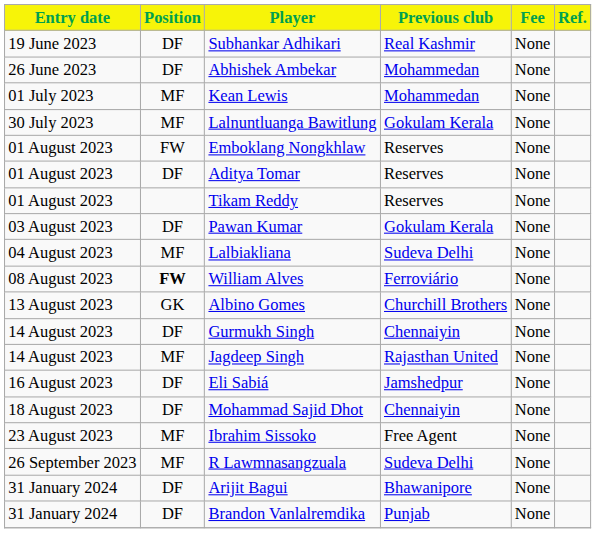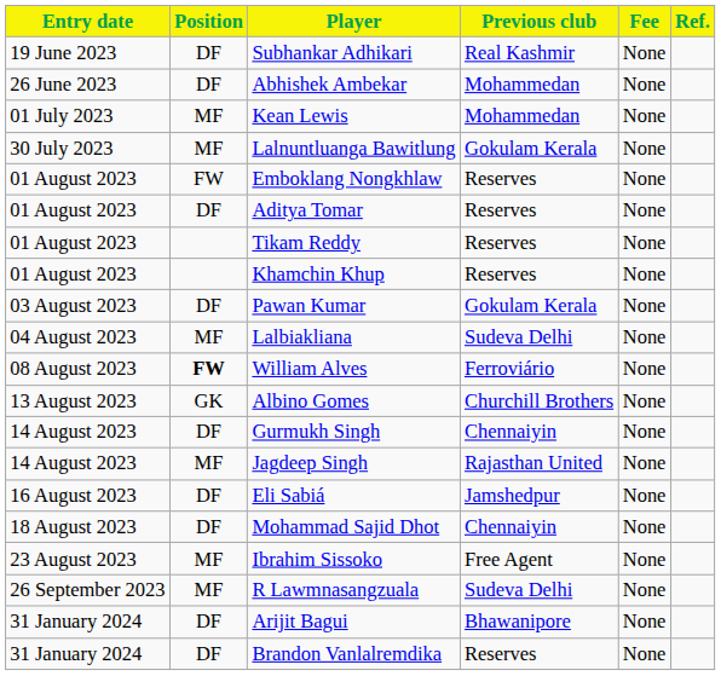 <table class="wikitable sortable">
 <tr>
 <th style="background:#F7F408; color:#00A050;"><strong>Entry date</strong></th>
 <th style="background:#F7F408; color:#00A050;"><strong>Position</strong></th>
 <th style="background:#F7F408; color:#00A050;"><strong>Player</strong></th>
 <th style="background:#F7F408; color:#00A050;"><strong>Previous club</strong></th>
 <th style="background:#F7F408; color:#00A050;"><strong>Fee</strong></th>
 <th style="background:#F7F408; color:#00A050;"><strong>Ref.</strong></th>
 </tr>
 <tr>
 <td>19 June 2023</td>
 <td style="text-align:center;">DF</td>
 <td style="text-align:left;"><a href='#'>Subhankar Adhikari</a></td>
 <td style="text-align:left;"> <a href='#'>Real Kashmir</a></td>
 <td>None</td>
 <td></td>
 </tr>
 <tr>
 <td>26 June 2023</td>
 <td style="text-align:center;">DF</td>
 <td style="text-align:left;"><a href='#'>Abhishek Ambekar</a></td>
 <td style="text-align:left;"> <a href='#'>Mohammedan</a></td>
 <td>None</td>
 <td></td>
 </tr>
 <tr>
 <td>01 July 2023</td>
 <td style="text-align:center;">MF</td>
 <td style="text-align:left;"><a href='#'>Kean Lewis</a></td>
 <td style="text-align:left;"> <a href='#'>Mohammedan</a></td>
 <td>None</td>
 <td></td>
 </tr>
 <tr>
 <td>30 July 2023</td>
 <td style="text-align:center;">MF</td>
 <td style="text-align:left;"><a href='#'>Lalnuntluanga Bawitlung</a></td>
 <td style="text-align:left;"> <a href='#'>Gokulam Kerala</a></td>
 <td>None</td>
 <td></td>
 </tr>
 <tr>
 <td>01 August 2023</td>
 <td style="text-align:center;">FW</td>
 <td style="text-align:left;"><a href='#'>Emboklang Nongkhlaw</a></td>
 <td style="text-align:left;"> Reserves</td>
 <td>None</td>
 <td></td>
 </tr>
 <tr>
 <td>01 August 2023</td>
 <td style="text-align:center;">DF</td>
 <td style="text-align:left;"><a href='#'>Aditya Tomar</a></td>
 <td style="text-align:left;"> Reserves</td>
 <td>None</td>
 <td></td>
 </tr>
 <tr>
 <td>01 August 2023</td>
 <td style="text-align:center;"></td>
 <td style="text-align:left;"><a href='#'>Tikam Reddy</a></td>
+<td style="text-align:left;"> Reserves</td>
+<td>None</td>
+<td></td>
+</tr>
+<tr>
+<td>01 August 2023</td>
+<td style="text-align:center;"></td>
+<td style="text-align:left;"><a href='#'>Khamchin Khup</a></td>
 <td style="text-align:left;"> Reserves</td>
 <td>None</td>
 <td></td>
 </tr>
 <tr>
 <td>03 August 2023</td>
 <td style="text-align:center;">DF</td>
 <td style="text-align:left;"><a href='#'>Pawan Kumar</a></td>
 <td style="text-align:left;"> <a href='#'>Gokulam Kerala</a></td>
 <td>None</td>
 <td></td>
 </tr>
 <tr>
 <td>04 August 2023</td>
 <td style="text-align:center;">MF</td>
 <td style="text-align:left;"><a href='#'>Lalbiakliana</a></td>
 <td style="text-align:left;"> <a href='#'>Sudeva Delhi</a></td>
 <td>None</td>
 <td></td>
 </tr>
 <tr>
 <td>08 August 2023</td>
 <td style="text-align:center;"><strong>FW</strong></td>
 <td style="text-align:left;"> <a href='#'>William Alves</a></td>
 <td style="text-align:left;"> <a href='#'>Ferroviário</a></td>
 <td>None</td>
 <td></td>
 </tr>
 <tr>
 <td>13 August 2023</td>
 <td style="text-align:center;">GK</td>
 <td style="text-align:left;"><a href='#'>Albino Gomes</a></td>
 <td style="text-align:left;"> <a href='#'>Churchill Brothers</a></td>
 <td>None</td>
 <td></td>
 </tr>
 <tr>
 <td>14 August 2023</td>
 <td style="text-align:center;">DF</td>
 <td style="text-align:left;"><a href='#'>Gurmukh Singh</a></td>
 <td style="text-align:left;"> <a href='#'>Chennaiyin</a></td>
 <td>None</td>
 <td></td>
 </tr>
 <tr>
 <td>14 August 2023</td>
 <td style="text-align:center;">MF</td>
 <td style="text-align:left;"><a href='#'>Jagdeep Singh</a></td>
 <td style="text-align:left;"> <a href='#'>Rajasthan United</a></td>
 <td>None</td>
 <td></td>
 </tr>
 <tr>
 <td>16 August 2023</td>
 <td style="text-align:center;">DF</td>
 <td style="text-align:left;"> <a href='#'>Eli Sabiá</a></td>
 <td style="text-align:left;"> <a href='#'>Jamshedpur</a></td>
 <td>None</td>
 <td></td>
 </tr>
 <tr>
 <td>18 August 2023</td>
 <td style="text-align:center;">DF</td>
 <td style="text-align:left;"><a href='#'>Mohammad Sajid Dhot</a></td>
 <td style="text-align:left;"> <a href='#'>Chennaiyin</a></td>
 <td>None</td>
 <td></td>
 </tr>
 <tr>
 <td>23 August 2023</td>
 <td style="text-align:center;">MF</td>
 <td style="text-align:left;"> <a href='#'>Ibrahim Sissoko</a></td>
 <td style="text-align:left;">Free Agent</td>
 <td>None</td>
 <td></td>
 </tr>
 <tr>
 <td>26 September 2023</td>
 <td style="text-align:center;">MF</td>
 <td style="text-align:left;"><a href='#'>R Lawmnasangzuala</a></td>
 <td style="text-align:left;"> <a href='#'>Sudeva Delhi</a></td>
 <td>None</td>
 <td></td>
 </tr>
 <tr>
 <td>31 January 2024</td>
 <td style="text-align:center;">DF</td>
 <td style="text-align:left;"><a href='#'>Arijit Bagui</a></td>
 <td style="text-align:left;"> <a href='#'>Bhawanipore</a></td>
 <td>None</td>
 <td></td>
 </tr>
 <tr>
 <td>31 January 2024</td>
 <td style="text-align:center;">DF</td>
 <td style="text-align:left;"><a href='#'>Brandon Vanlalremdika</a></td>
-<td style="text-align:left;"> <a href='#'>Punjab</a></td>
+<td style="text-align:left;"> Reserves</td>
 <td>None</td>
 <td></td>
 </tr>
 <tr>
 </tr>
 </table>
